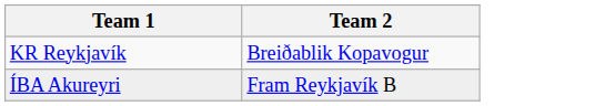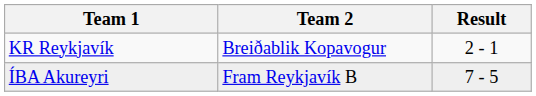 <table class="wikitable">
 <tr>
 <th width="180">Team 1</th>
 <th width="180">Team 2</th>
+<th width="80">Result</th>
 </tr>
 <tr>
 <td><a href='#'>KR Reykjavík</a></td>
 <td><a href='#'>Breiðablik Kopavogur</a></td>
+<td align="center">2 - 1</td>
 </tr>
 <tr style="background:#EFEFEF">
 <td><a href='#'>ÍBA Akureyri</a></td>
 <td><a href='#'>Fram Reykjavík</a> B</td>
+<td align="center">7 - 5</td>
 </tr>
 </table>
